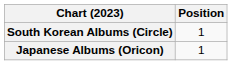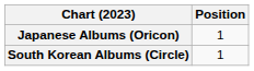 <table class="wikitable plainrowheaders sortable" style="text-align:center">
 <tr>
 <th scope="col">Chart (2023)</th>
 <th scope="col">Position</th>
 </tr>
 <tr>
+<th scope="row">Japanese Albums (Oricon)</th>
+<td>1</td>
+</tr>
+<tr>
 <th scope="row">South Korean Albums (Circle)</th>
 <td>1</td>
 </tr>
-<tr>
-<th scope="row">Japanese Albums (Oricon)</th>
-<td>1</td>
-</tr>
 </table>
